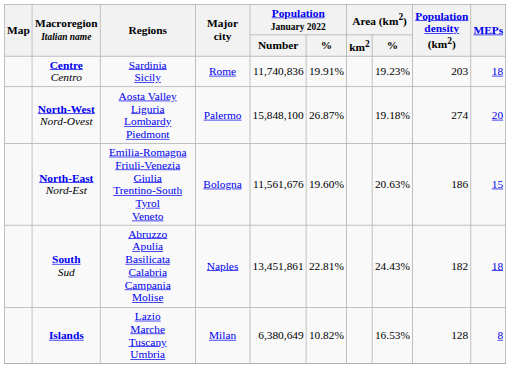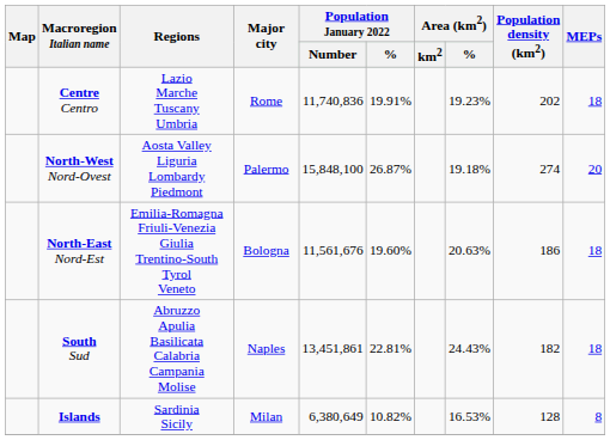 <table class="wikitable sortable" align="center" width="80%" style="text-align:right;">
 <tr>
 <th class="unsortable" rowspan="2">Map</th>
 <th rowspan=2>Macroregion<br><small><em>Italian name</em></small></th>
 <th rowspan=2>Regions</th>
 <th rowspan=2>Major city</th>
 <th colspan=2><a href='#'>Population</a><br><small>January 2022</small></th>
 <th colspan=2>Area (km<sup>2</sup>)</th>
 <th rowspan=2><a href='#'>Population<br> density</a><br>(km<sup>2</sup>)</th>
 <th rowspan="2"><a href='#'>MEPs</a></th>
 </tr>
 <tr style="background:#CEF6D8"|>
 <th>Number</th>
 <th>%</th>
 <th>km<sup>2</sup></th>
 <th>%</th>
 </tr>
 <tr>
 <td align=center></td>
 <td align=center><strong><a href='#'>Centre</a></strong><br><em>Centro</em></td>
-<td align=center><a href='#'>Sardinia</a><br><a href='#'>Sicily</a></td>
+<td align=center><a href='#'>Lazio</a><br><a href='#'>Marche</a><br><a href='#'>Tuscany</a><br><a href='#'>Umbria</a></td>
 <td align=center><a href='#'>Rome</a></td>
 <td>11,740,836</td>
 <td>19.91%</td>
 <td></td>
 <td>19.23%</td>
-<td>203</td>
+<td>202</td>
 <td><a href='#'>18</a></td>
 </tr>
 <tr>
 <td align=center></td>
 <td align=center><strong><a href='#'>North-West</a></strong><br><em>Nord-Ovest</em></td>
 <td align=center><a href='#'>Aosta Valley</a><br><a href='#'>Liguria</a><br><a href='#'>Lombardy</a><br><a href='#'>Piedmont</a></td>
 <td align=center><a href='#'>Palermo</a></td>
 <td>15,848,100</td>
 <td>26.87%</td>
 <td></td>
 <td>19.18%</td>
 <td>274</td>
 <td><a href='#'>20</a></td>
 </tr>
 <tr>
 <td align=center></td>
 <td align=center><strong><a href='#'>North-East</a></strong><br><em>Nord-Est</em></td>
 <td align=center><a href='#'>Emilia-Romagna</a><br><a href='#'>Friuli-Venezia Giulia</a><br><a href='#'>Trentino-South Tyrol</a><br><a href='#'>Veneto</a></td>
 <td align=center><a href='#'>Bologna</a></td>
 <td>11,561,676</td>
 <td>19.60%</td>
 <td></td>
 <td>20.63%</td>
 <td>186</td>
-<td><a href='#'>15</a></td>
+<td><a href='#'>18</a></td>
 </tr>
 <tr>
 <td align=center></td>
 <td align=center><strong><a href='#'>South</a></strong><br><em>Sud</em></td>
 <td align=center><a href='#'>Abruzzo</a><br><a href='#'>Apulia</a><br><a href='#'>Basilicata</a><br><a href='#'>Calabria</a><br><a href='#'>Campania</a><br><a href='#'>Molise</a></td>
 <td align=center><a href='#'>Naples</a></td>
 <td>13,451,861</td>
 <td>22.81%</td>
 <td></td>
 <td>24.43%</td>
 <td>182</td>
 <td><a href='#'>18</a></td>
 </tr>
 <tr>
 <td align=center></td>
 <td align=center><strong><a href='#'>Islands</a></strong><br></td>
-<td align=center><a href='#'>Lazio</a><br><a href='#'>Marche</a><br><a href='#'>Tuscany</a><br><a href='#'>Umbria</a></td>
+<td align=center><a href='#'>Sardinia</a><br><a href='#'>Sicily</a></td>
 <td align=center><a href='#'>Milan</a></td>
 <td>6,380,649</td>
 <td>10.82%</td>
 <td></td>
 <td>16.53%</td>
 <td>128</td>
 <td><a href='#'>8</a></td>
 </tr>
 <tr>
 </tr>
 <tr class="sortbottom">
 </tr>
 </table>
